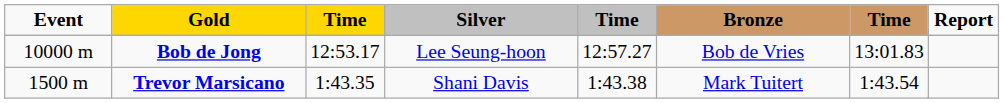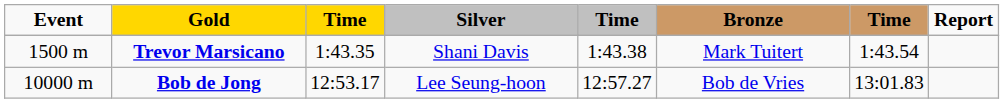 <table class="wikitable">
 <tr>
 <td width="80" align="center"><strong>Event</strong></td>
 <td width="150" bgcolor="gold" align="center"><strong>Gold</strong></td>
 <td width="50" bgcolor="gold" align="center"><strong>Time</strong></td>
 <td width="150" bgcolor="silver" align="center"><strong>Silver</strong></td>
 <td width="50" bgcolor="silver" align="center"><strong>Time</strong></td>
 <td width="150" bgcolor="#CC9966" align="center"><strong>Bronze</strong></td>
 <td width="50" bgcolor="#CC9966" align="center"><strong>Time</strong></td>
 <td width="50" align="center"><strong>Report</strong></td>
 </tr>
 <tr bgcolor="#cccccc">
 </tr>
 <tr>
+<td align="center">1500 m</td>
+<td align="center"><strong><a href='#'>Trevor Marsicano</a></strong><br><small></small></td>
+<td align="center">1:43.35</td>
+<td align="center"><a href='#'>Shani Davis</a><br><small></small></td>
+<td align="center">1:43.38</td>
+<td align="center"><a href='#'>Mark Tuitert</a><br><small></small></td>
+<td align="center">1:43.54</td>
+<td align="center"></td>
+</tr>
+<tr>
 <td align="center">10000 m</td>
 <td align="center"><strong><a href='#'>Bob de Jong</a></strong><br><small></small></td>
 <td align="center">12:53.17</td>
 <td align="center"><a href='#'>Lee Seung-hoon</a><br><small></small></td>
 <td align="center">12:57.27</td>
 <td align="center"><a href='#'>Bob de Vries</a><br><small></small></td>
 <td align="center">13:01.83</td>
 <td align="center"></td>
 </tr>
-<tr>
-<td align="center">1500 m</td>
-<td align="center"><strong><a href='#'>Trevor Marsicano</a></strong><br><small></small></td>
-<td align="center">1:43.35</td>
-<td align="center"><a href='#'>Shani Davis</a><br><small></small></td>
-<td align="center">1:43.38</td>
-<td align="center"><a href='#'>Mark Tuitert</a><br><small></small></td>
-<td align="center">1:43.54</td>
-<td align="center"></td>
-</tr>
 </table>
